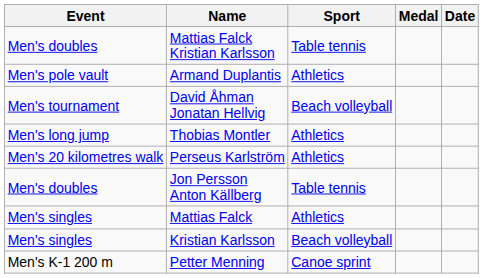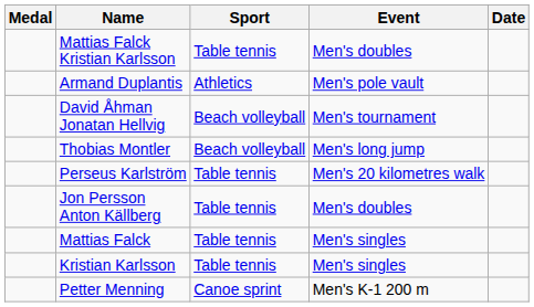 <table class="wikitable sortable" style="font-size: 95%;">
 <tr>
-<th>Event</th>
+<th>Medal</th>
 <th>Name</th>
 <th>Sport</th>
-<th>Medal</th>
+<th>Event</th>
 <th>Date</th>
 </tr>
 <tr>
-<td><a href='#'>Men's doubles</a></td>
+<td></td>
 <td><a href='#'>Mattias Falck</a><br><a href='#'>Kristian Karlsson</a></td>
 <td><a href='#'>Table tennis</a></td>
-<td></td>
+<td><a href='#'>Men's doubles</a></td>
 <td></td>
 </tr>
 <tr>
-<td><a href='#'>Men's pole vault</a></td>
+<td></td>
 <td><a href='#'>Armand Duplantis</a></td>
 <td><a href='#'>Athletics</a></td>
-<td></td>
+<td><a href='#'>Men's pole vault</a></td>
 <td></td>
 </tr>
 <tr>
-<td><a href='#'>Men's tournament</a></td>
+<td></td>
 <td><a href='#'>David Åhman</a><br><a href='#'>Jonatan Hellvig</a></td>
 <td><a href='#'>Beach volleyball</a></td>
-<td></td>
+<td><a href='#'>Men's tournament</a></td>
 <td></td>
 </tr>
 <tr>
+<td></td>
+<td><a href='#'>Thobias Montler</a></td>
+<td><a href='#'>Beach volleyball</a></td>
 <td><a href='#'>Men's long jump</a></td>
-<td><a href='#'>Thobias Montler</a></td>
-<td><a href='#'>Athletics</a></td>
-<td></td>
 <td></td>
 </tr>
 <tr>
+<td></td>
+<td><a href='#'>Perseus Karlström</a></td>
+<td><a href='#'>Table tennis</a></td>
 <td><a href='#'>Men's 20 kilometres walk</a></td>
-<td><a href='#'>Perseus Karlström</a></td>
-<td><a href='#'>Athletics</a></td>
-<td></td>
 <td></td>
 </tr>
 <tr>
-<td><a href='#'>Men's doubles</a></td>
+<td></td>
 <td><a href='#'>Jon Persson</a><br><a href='#'>Anton Källberg</a></td>
 <td><a href='#'>Table tennis</a></td>
-<td></td>
+<td><a href='#'>Men's doubles</a></td>
 <td></td>
 </tr>
 <tr>
+<td></td>
+<td><a href='#'>Mattias Falck</a></td>
+<td><a href='#'>Table tennis</a></td>
 <td><a href='#'>Men's singles</a></td>
-<td><a href='#'>Mattias Falck</a></td>
-<td><a href='#'>Athletics</a></td>
-<td></td>
 <td></td>
 </tr>
 <tr>
+<td></td>
+<td><a href='#'>Kristian Karlsson</a></td>
+<td><a href='#'>Table tennis</a></td>
 <td><a href='#'>Men's singles</a></td>
-<td><a href='#'>Kristian Karlsson</a></td>
-<td><a href='#'>Beach volleyball</a></td>
-<td></td>
 <td></td>
 </tr>
 <tr>
-<td>Men's K-1 200 m</td>
+<td></td>
 <td><a href='#'>Petter Menning</a></td>
 <td><a href='#'>Canoe sprint</a></td>
-<td></td>
+<td>Men's K-1 200 m</td>
 <td></td>
 </tr>
 </table>
